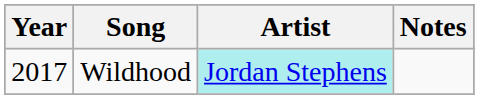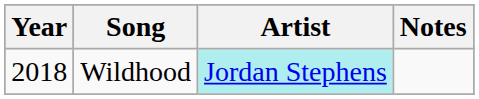 <table class="wikitable">
 <tr>
 <th>Year</th>
 <th>Song</th>
 <th>Artist</th>
 <th>Notes</th>
 </tr>
 <tr>
-<td>2017</td>
+<td>2018</td>
 <td>Wildhood</td>
 <td style="background: paleturquoise;"><a href='#'>Jordan Stephens</a></td>
 <td></td>
 </tr>
 </table>
